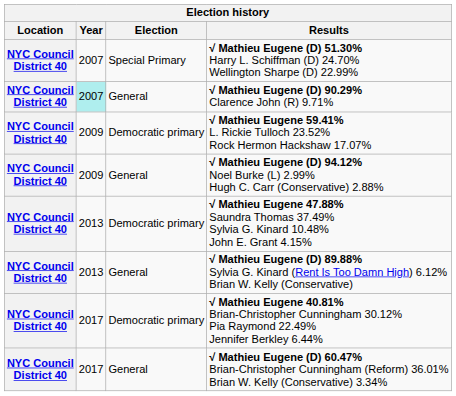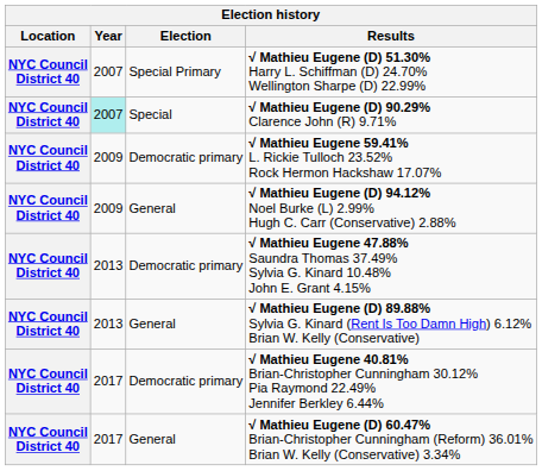 <table class="wikitable collapsible">
 <tr valign=bottom>
 <th colspan=4>Election history</th>
 </tr>
 <tr valign=bottom>
 <th>Location</th>
 <th>Year</th>
 <th>Election</th>
 <th>Results</th>
 </tr>
 <tr>
 <th><a href='#'>NYC Council<br>District 40</a></th>
 <td>2007</td>
 <td>Special Primary</td>
 <td><strong>√ Mathieu Eugene (D) 51.30%</strong><br>Harry L. Schiffman (D) 24.70%<br>Wellington Sharpe (D) 22.99%</td>
 </tr>
 <tr>
 <th><a href='#'>NYC Council<br>District 40</a></th>
 <td style="background: paleturquoise;">2007</td>
-<td>General</td>
+<td>Special</td>
 <td><strong>√ Mathieu Eugene (D) 90.29%</strong><br>Clarence John (R) 9.71%</td>
 </tr>
 <tr>
 <th><a href='#'>NYC Council<br>District 40</a></th>
 <td>2009</td>
 <td>Democratic primary</td>
 <td><strong>√ Mathieu Eugene 59.41%</strong><br>L. Rickie Tulloch 23.52%<br>Rock Hermon Hackshaw 17.07%</td>
 </tr>
 <tr>
 <th><a href='#'>NYC Council<br>District 40</a></th>
 <td>2009</td>
 <td>General</td>
 <td><strong>√ Mathieu Eugene (D) 94.12%</strong><br>Noel Burke (L) 2.99%<br>Hugh C. Carr (Conservative) 2.88%</td>
 </tr>
 <tr>
 <th><a href='#'>NYC Council<br>District 40</a></th>
 <td>2013</td>
 <td>Democratic primary</td>
 <td><strong>√ Mathieu Eugene 47.88%</strong><br>Saundra Thomas 37.49%<br>Sylvia G. Kinard 10.48%<br>John E. Grant 4.15%</td>
 </tr>
 <tr>
 <th><a href='#'>NYC Council<br>District 40</a></th>
 <td>2013</td>
 <td>General</td>
 <td><strong>√ Mathieu Eugene (D) 89.88%</strong><br>Sylvia G. Kinard (<a href='#'>Rent Is Too Damn High</a>) 6.12%<br>Brian W. Kelly (Conservative)</td>
 </tr>
 <tr>
 <th><a href='#'>NYC Council<br>District 40</a></th>
 <td>2017</td>
 <td>Democratic primary</td>
 <td><strong>√ Mathieu Eugene 40.81%</strong><br>Brian-Christopher Cunningham 30.12%<br>Pia Raymond 22.49%<br>Jennifer Berkley 6.44%</td>
 </tr>
 <tr>
 <th><a href='#'>NYC Council<br>District 40</a></th>
 <td>2017</td>
 <td>General</td>
 <td><strong>√ Mathieu Eugene (D) 60.47%</strong><br>Brian-Christopher Cunningham (Reform) 36.01%<br>Brian W. Kelly (Conservative) 3.34%</td>
 </tr>
 </table>
